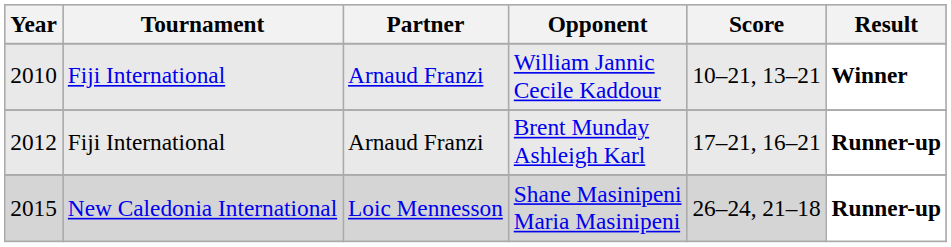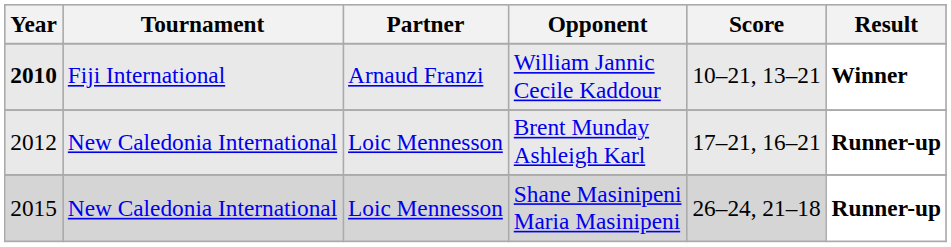 <table class="sortable wikitable" style="font-size: 90%;">
 <tr>
 <th>Year</th>
 <th>Tournament</th>
 <th>Partner</th>
 <th>Opponent</th>
 <th>Score</th>
 <th>Result</th>
 </tr>
 <tr>
 </tr>
 <tr style="background:#E9E9E9">
-<td align="center">2010</td>
+<td align="center"><strong>2010</strong></td>
 <td align="left"><a href='#'>Fiji International</a></td>
 <td align="left"> <a href='#'>Arnaud Franzi</a></td>
 <td align="left"> <a href='#'>William Jannic</a> <br>  <a href='#'>Cecile Kaddour</a></td>
 <td align="left">10–21, 13–21</td>
 <td style="text-align:left; background:white"> <strong>Winner</strong></td>
 </tr>
 <tr>
 </tr>
 <tr style="background:#E9E9E9">
 <td align="center">2012</td>
-<td align="left">Fiji International</td>
-<td align="left"> Arnaud Franzi</td>
+<td align="left"><a href='#'>New Caledonia International</a></td>
+<td align="left"> <a href='#'>Loic Mennesson</a></td>
 <td align="left"> <a href='#'>Brent Munday</a> <br>  <a href='#'>Ashleigh Karl</a></td>
 <td align="left">17–21, 16–21</td>
 <td style="text-align:left; background:white"> <strong>Runner-up</strong></td>
 </tr>
 <tr>
 </tr>
 <tr style="background:#D5D5D5">
 <td align="center">2015</td>
 <td align="left"><a href='#'>New Caledonia International</a></td>
 <td align="left"> <a href='#'>Loic Mennesson</a></td>
 <td align="left"> <a href='#'>Shane Masinipeni</a> <br>  <a href='#'>Maria Masinipeni</a></td>
 <td align="left">26–24, 21–18</td>
 <td style="text-align:left; background:white"> <strong>Runner-up</strong></td>
 </tr>
 </table>
